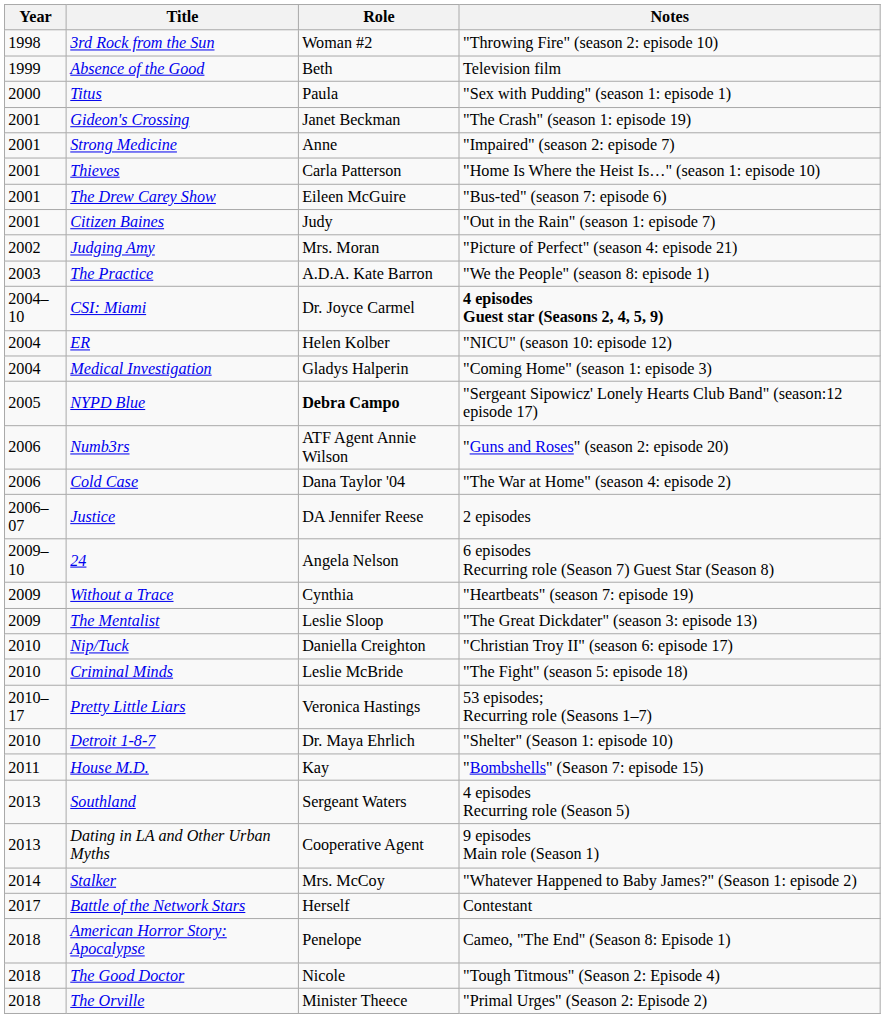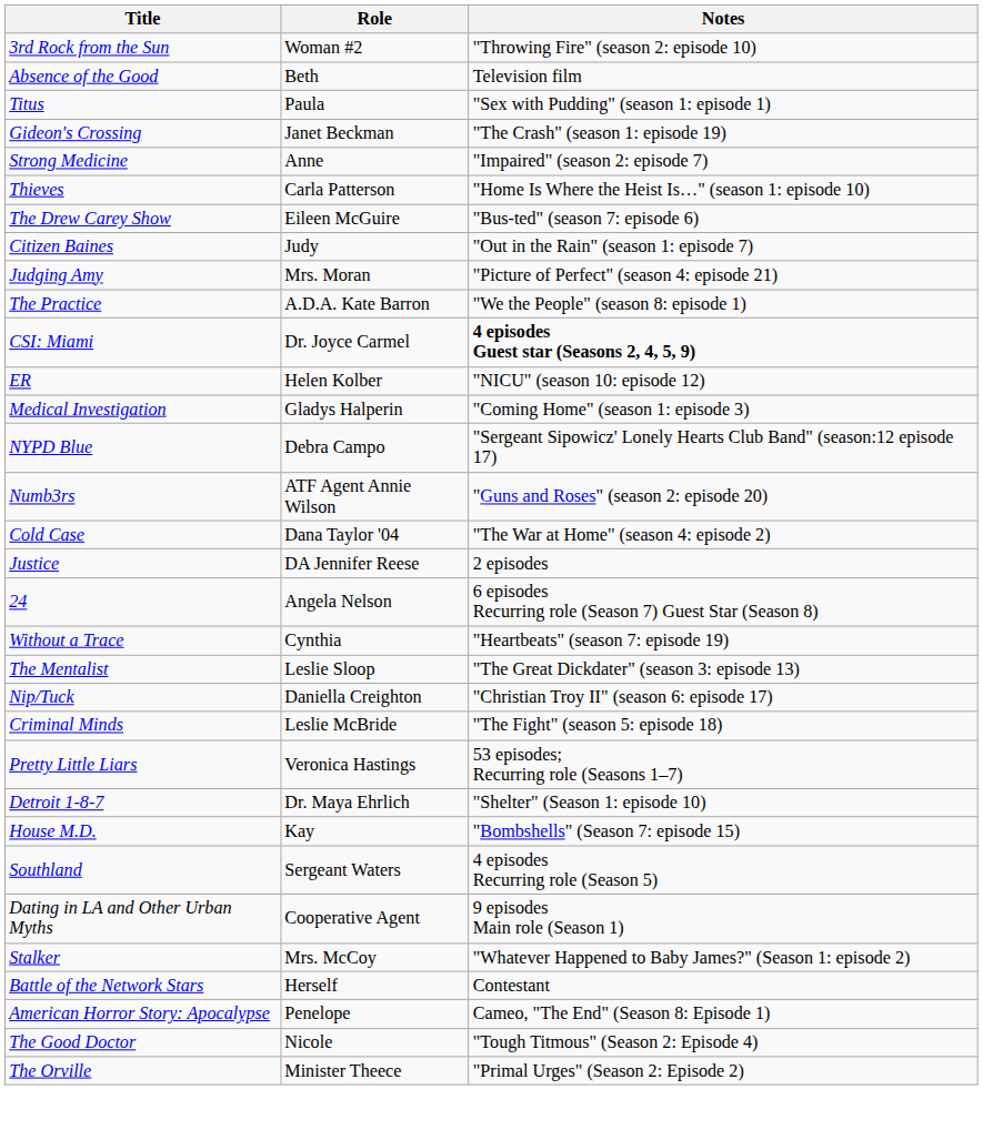 <table class="wikitable sortable">
 <tr>
-<th>Year</th>
 <th>Title</th>
 <th>Role</th>
 <th class="unsortable">Notes</th>
 </tr>
 <tr>
-<td>1998</td>
 <td><em><a href='#'>3rd Rock from the Sun</a></em></td>
 <td>Woman #2</td>
 <td>"Throwing Fire" (season 2: episode 10)</td>
 </tr>
 <tr>
-<td>1999</td>
 <td><em><a href='#'>Absence of the Good</a></em></td>
 <td>Beth</td>
 <td>Television film</td>
 </tr>
 <tr>
-<td>2000</td>
 <td><em><a href='#'>Titus</a></em></td>
 <td>Paula</td>
 <td>"Sex with Pudding" (season 1: episode 1)</td>
 </tr>
 <tr>
-<td>2001</td>
 <td><em><a href='#'>Gideon's Crossing</a></em></td>
 <td>Janet Beckman</td>
 <td>"The Crash" (season 1: episode 19)</td>
 </tr>
 <tr>
-<td>2001</td>
 <td><em><a href='#'>Strong Medicine</a></em></td>
 <td>Anne</td>
 <td>"Impaired" (season 2: episode 7)</td>
 </tr>
 <tr>
-<td>2001</td>
 <td><em><a href='#'>Thieves</a></em></td>
 <td>Carla Patterson</td>
 <td>"Home Is Where the Heist Is…" (season 1: episode 10)</td>
 </tr>
 <tr>
-<td>2001</td>
 <td><em><a href='#'>The Drew Carey Show</a></em></td>
 <td>Eileen McGuire</td>
 <td>"Bus-ted" (season 7: episode 6)</td>
 </tr>
 <tr>
-<td>2001</td>
 <td><em><a href='#'>Citizen Baines</a></em></td>
 <td>Judy</td>
 <td>"Out in the Rain" (season 1: episode 7)</td>
 </tr>
 <tr>
-<td>2002</td>
 <td><em><a href='#'>Judging Amy</a></em></td>
 <td>Mrs. Moran</td>
 <td>"Picture of Perfect" (season 4: episode 21)</td>
 </tr>
 <tr>
-<td>2003</td>
 <td><em><a href='#'>The Practice</a></em></td>
 <td>A.D.A. Kate Barron</td>
 <td>"We the People" (season 8: episode 1)</td>
 </tr>
 <tr>
-<td>2004–10</td>
 <td><em><a href='#'>CSI: Miami</a></em></td>
 <td>Dr. Joyce Carmel</td>
 <td><strong>4 episodes <br> Guest star (Seasons 2, 4, 5, 9)</strong></td>
 </tr>
 <tr>
-<td>2004</td>
 <td><em><a href='#'>ER</a></em></td>
 <td>Helen Kolber</td>
 <td>"NICU" (season 10: episode 12)</td>
 </tr>
 <tr>
-<td>2004</td>
 <td><em><a href='#'>Medical Investigation</a></em></td>
 <td>Gladys Halperin</td>
 <td>"Coming Home" (season 1: episode 3)</td>
 </tr>
 <tr>
-<td>2005</td>
 <td><em><a href='#'>NYPD Blue</a></em></td>
-<td><strong>Debra Campo</strong></td>
+<td>Debra Campo</td>
 <td>"Sergeant Sipowicz' Lonely Hearts Club Band" (season:12 episode 17)</td>
 </tr>
 <tr>
-<td>2006</td>
 <td><em><a href='#'>Numb3rs</a></em></td>
 <td>ATF Agent Annie Wilson</td>
 <td>"<a href='#'>Guns and Roses</a>" (season 2: episode 20)</td>
 </tr>
 <tr>
-<td>2006</td>
 <td><em><a href='#'>Cold Case</a></em></td>
 <td>Dana Taylor '04</td>
 <td>"The War at Home" (season 4: episode 2)</td>
 </tr>
 <tr>
-<td>2006–07</td>
 <td><em><a href='#'>Justice</a></em></td>
 <td>DA Jennifer Reese</td>
 <td>2 episodes</td>
 </tr>
 <tr>
-<td>2009–10</td>
 <td><em><a href='#'>24</a></em></td>
 <td>Angela Nelson</td>
 <td>6 episodes <br> Recurring role (Season 7) Guest Star (Season 8)</td>
 </tr>
 <tr>
-<td>2009</td>
 <td><em><a href='#'>Without a Trace</a></em></td>
 <td>Cynthia</td>
 <td>"Heartbeats" (season 7: episode 19)</td>
 </tr>
 <tr>
-<td>2009</td>
 <td><em><a href='#'>The Mentalist</a></em></td>
 <td>Leslie Sloop</td>
 <td>"The Great Dickdater" (season 3: episode 13)</td>
 </tr>
 <tr>
-<td>2010</td>
 <td><em><a href='#'>Nip/Tuck</a></em></td>
 <td>Daniella Creighton</td>
 <td>"Christian Troy II" (season 6: episode 17)</td>
 </tr>
 <tr>
-<td>2010</td>
 <td><em><a href='#'>Criminal Minds</a></em></td>
 <td>Leslie McBride</td>
 <td>"The Fight" (season 5: episode 18)</td>
 </tr>
 <tr>
-<td>2010–17</td>
 <td><em><a href='#'>Pretty Little Liars</a></em></td>
 <td>Veronica Hastings</td>
 <td>53 episodes; <br> Recurring role (Seasons 1–7)</td>
 </tr>
 <tr>
-<td>2010</td>
 <td><em><a href='#'>Detroit 1-8-7</a></em></td>
 <td>Dr. Maya Ehrlich</td>
 <td>"Shelter" (Season 1: episode 10)</td>
 </tr>
 <tr>
-<td>2011</td>
 <td><em><a href='#'>House M.D.</a></em></td>
 <td>Kay</td>
 <td>"<a href='#'>Bombshells</a>" (Season 7: episode 15)</td>
 </tr>
 <tr>
-<td>2013</td>
 <td><em><a href='#'>Southland</a></em></td>
 <td>Sergeant Waters</td>
 <td>4 episodes <br> Recurring role (Season 5)</td>
 </tr>
 <tr>
-<td>2013</td>
 <td><em>Dating in LA and Other Urban Myths</em></td>
 <td>Cooperative Agent</td>
 <td>9 episodes <br> Main role (Season 1)</td>
 </tr>
 <tr>
-<td>2014</td>
 <td><em><a href='#'>Stalker</a></em></td>
 <td>Mrs. McCoy</td>
 <td>"Whatever Happened to Baby James?" (Season 1: episode 2)</td>
 </tr>
 <tr>
-<td>2017</td>
 <td><em><a href='#'>Battle of the Network Stars</a></em></td>
 <td>Herself</td>
 <td>Contestant</td>
 </tr>
 <tr>
-<td>2018</td>
 <td><em><a href='#'>American Horror Story: Apocalypse </a></em></td>
 <td>Penelope</td>
 <td>Cameo, "The End" (Season 8: Episode 1)</td>
 </tr>
 <tr>
-<td>2018</td>
 <td><em> <a href='#'>The Good Doctor</a></em></td>
 <td>Nicole</td>
 <td>"Tough Titmous" (Season 2: Episode 4)</td>
 </tr>
 <tr>
-<td>2018</td>
 <td><em><a href='#'>The Orville</a></em></td>
 <td>Minister Theece</td>
 <td>"Primal Urges" (Season 2: Episode 2)</td>
 </tr>
 </table>
